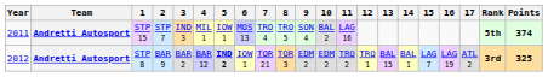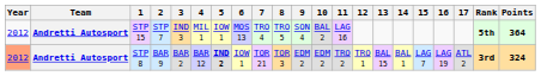 <table class="wikitable" style="text-align:center; font-size:90%">
 <tr>
 <th>Year</th>
 <th>Team</th>
 <th>1</th>
 <th>2</th>
 <th>3</th>
 <th>4</th>
 <th>5</th>
 <th>6</th>
 <th>7</th>
 <th>8</th>
 <th>9</th>
 <th>10</th>
 <th>11</th>
 <th>12</th>
 <th>13</th>
 <th>14</th>
 <th>15</th>
 <th>16</th>
 <th>17</th>
 <th>Rank</th>
 <th>Points</th>
 </tr>
 <tr>
-<td><a href='#'>2011</a></td>
+<td><a href='#'>2012</a></td>
 <th><a href='#'>Andretti Autosport</a></th>
 <td style="background:#EFCFFF;"><a href='#'>STP</a><br><small>15</small></td>
 <td style="background:#CFEAFF;"><a href='#'>STP</a><br><small>7</small></td>
 <td style="background:#FFDF9F;"><a href='#'>IND</a><br><small>3</small></td>
 <td style="background:#FFFFBF;"><a href='#'>MIL</a><br><small>1</small></td>
 <td style="background:#FFFFBF;"><a href='#'>IOW</a><br><small>1</small></td>
 <td style="background:#CFCFFF;"><a href='#'>MOS</a><br><small>13</small></td>
 <td style="background:#DFFFDF;"><a href='#'>TRO</a><br><small>4</small></td>
 <td style="background:#DFFFDF;"><a href='#'>TRO</a><br><small>5</small></td>
 <td style="background:#DFFFDF;"><a href='#'>SON</a><br><small>4</small></td>
 <td style="background:#DFDFDF;"><a href='#'>BAL</a><br><small>2</small></td>
 <td style="background:#EFCFFF;"><a href='#'>LAG</a><br><small>16</small></td>
 <td></td>
 <td></td>
 <td></td>
 <td></td>
 <td></td>
 <td></td>
 <td style="background:#DFFFDF;"><strong>5th</strong></td>
-<td style="background:#DFFFDF;"><strong>374</strong></td>
+<td style="background:#DFFFDF;"><strong>364</strong></td>
 </tr>
 <tr>
-<td><a href='#'>2012</a></td>
+<td style="background: lightsalmon;"><a href='#'>2012</a></td>
 <th><a href='#'>Andretti Autosport</a></th>
 <td style="background:#CFEAFF;"><a href='#'>STP</a><br><small>8</small></td>
 <td style="background:#CFEAFF;"><a href='#'>BAR</a><br><small>9</small></td>
 <td style="background:#DFDFDF;"><a href='#'>BAR</a><br><small>2</small></td>
 <td style="background:#CFCFFF;"><a href='#'>BAR</a><br><small>12</small></td>
 <td style="background:#DFDFDF;"><strong><a href='#'>IND</a><br><small>2</small></strong></td>
 <td style="background:#FFFFBF;"><a href='#'>IOW</a><br><small>1</small></td>
 <td style="background:#EFCFFF;"><a href='#'>TOR</a><br><small>21</small></td>
 <td style="background:#FFDF9F;"><a href='#'>TOR</a><br><small>3</small></td>
 <td style="background:#DFDFDF;"><a href='#'>EDM</a><br><small>2</small></td>
 <td style="background:#DFDFDF;"><a href='#'>EDM</a><br><small>2</small></td>
 <td style="background:#DFDFDF;"><a href='#'>TRO</a><br><small>2</small></td>
 <td style="background:#FFFFBF;"><a href='#'>TRO</a><br><small>1</small></td>
 <td style="background:#EFCFFF;"><a href='#'>BAL</a><br><small>15</small></td>
 <td style="background:#FFFFBF;"><a href='#'>BAL</a><br><small>1</small></td>
 <td style="background:#CFEAFF;"><a href='#'>LAG</a><br><small>7</small></td>
 <td style="background:#EFCFFF;"><a href='#'>LAG</a><br><small>19</small></td>
 <td style="background:#DFDFDF;"><a href='#'>ATL</a><br><small>2</small></td>
 <td style="background:#FFDF9F;"><strong>3rd</strong></td>
-<td style="background:#FFDF9F;"><strong>325</strong></td>
+<td style="background:#FFDF9F;"><strong>324</strong></td>
 </tr>
 </table>
